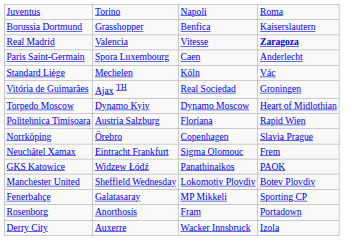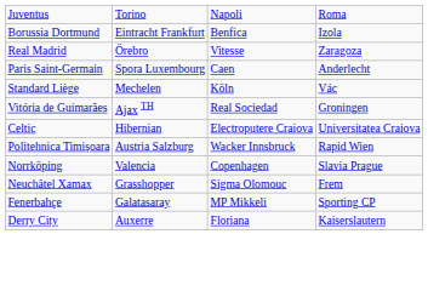 <table class="wikitable">
 <tr>
 <td> <a href='#'>Juventus</a> </td>
 <td> <a href='#'>Torino</a> </td>
 <td> <a href='#'>Napoli</a> </td>
 <td> <a href='#'>Roma</a> </td>
 </tr>
 <tr>
 <td> <a href='#'>Borussia Dortmund</a> </td>
-<td> <a href='#'>Grasshopper</a> </td>
+<td> <a href='#'>Eintracht Frankfurt</a> </td>
 <td> <a href='#'>Benfica</a> </td>
-<td> <a href='#'>Kaiserslautern</a> </td>
+<td> <a href='#'>Izola</a> </td>
 </tr>
 <tr>
 <td> <a href='#'>Real Madrid</a> </td>
-<td> <a href='#'>Valencia</a> </td>
+<td> <a href='#'>Örebro</a> </td>
 <td> <a href='#'>Vitesse</a> </td>
-<td><strong> <a href='#'>Zaragoza</a> </strong></td>
+<td> <a href='#'>Zaragoza</a> </td>
 </tr>
 <tr>
 <td> <a href='#'>Paris Saint-Germain</a> </td>
 <td> <a href='#'>Spora Luxembourg</a> </td>
 <td> <a href='#'>Caen</a> </td>
 <td> <a href='#'>Anderlecht</a> </td>
 </tr>
 <tr>
 <td> <a href='#'>Standard Liège</a> </td>
 <td> <a href='#'>Mechelen</a> </td>
 <td> <a href='#'>Köln</a> </td>
 <td> <a href='#'>Vác</a> </td>
 </tr>
 <tr>
 <td> <a href='#'>Vitória de Guimarães</a> </td>
 <td> <a href='#'>Ajax</a> <sup><a href='#'>TH</a></sup></td>
 <td> <a href='#'>Real Sociedad</a> </td>
 <td> <a href='#'>Groningen</a> </td>
 </tr>
 <tr>
-<td> <a href='#'>Torpedo Moscow</a> </td>
-<td> <a href='#'>Dynamo Kyiv</a> </td>
-<td> <a href='#'>Dynamo Moscow</a> </td>
-<td> <a href='#'>Heart of Midlothian</a> </td>
+<td> <a href='#'>Celtic</a> </td>
+<td> <a href='#'>Hibernian</a> </td>
+<td> <a href='#'>Electroputere Craiova</a> </td>
+<td> <a href='#'>Universitatea Craiova</a> </td>
 </tr>
 <tr>
 <td> <a href='#'>Politehnica Timișoara</a> </td>
 <td> <a href='#'>Austria Salzburg</a> </td>
-<td> <a href='#'>Floriana</a> </td>
+<td> <a href='#'>Wacker Innsbruck</a> </td>
 <td> <a href='#'>Rapid Wien</a> </td>
 </tr>
 <tr>
 <td> <a href='#'>Norrköping</a> </td>
-<td> <a href='#'>Örebro</a> </td>
+<td> <a href='#'>Valencia</a> </td>
 <td> <a href='#'>Copenhagen</a> </td>
 <td> <a href='#'>Slavia Prague</a> </td>
 </tr>
 <tr>
 <td> <a href='#'>Neuchâtel Xamax</a> </td>
-<td> <a href='#'>Eintracht Frankfurt</a> </td>
+<td> <a href='#'>Grasshopper</a> </td>
 <td> <a href='#'>Sigma Olomouc</a> </td>
 <td> <a href='#'>Frem</a> </td>
-</tr>
-<tr>
-<td> <a href='#'>GKS Katowice</a> </td>
-<td> <a href='#'>Widzew Łódź</a> </td>
-<td> <a href='#'>Panathinaikos</a> </td>
-<td> <a href='#'>PAOK</a> </td>
-</tr>
-<tr>
-<td> <a href='#'>Manchester United</a> </td>
-<td> <a href='#'>Sheffield Wednesday</a> </td>
-<td> <a href='#'>Lokomotiv Plovdiv</a> </td>
-<td> <a href='#'>Botev Plovdiv</a> </td>
 </tr>
 <tr>
 <td> <a href='#'>Fenerbahçe</a> </td>
 <td> <a href='#'>Galatasaray</a> </td>
 <td> <a href='#'>MP Mikkeli</a> </td>
 <td> <a href='#'>Sporting CP</a> </td>
 </tr>
 <tr>
-<td> <a href='#'>Rosenborg</a> </td>
-<td> <a href='#'>Anorthosis</a> </td>
-<td> <a href='#'>Fram</a> </td>
-<td> <a href='#'>Portadown</a> </td>
-</tr>
-<tr>
 <td> <a href='#'>Derry City</a> </td>
 <td> <a href='#'>Auxerre</a> </td>
-<td> <a href='#'>Wacker Innsbruck</a> </td>
-<td> <a href='#'>Izola</a> </td>
+<td> <a href='#'>Floriana</a> </td>
+<td> <a href='#'>Kaiserslautern</a> </td>
 </tr>
 </table>
